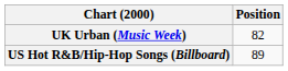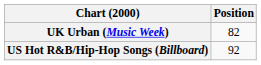 <table class="wikitable plainrowheaders" style="text-align:center;">
 <tr>
 <th scope="col">Chart (2000)</th>
 <th scope="col">Position</th>
 </tr>
 <tr>
 <th scope="row">UK Urban (<em><a href='#'>Music Week</a></em>)</th>
 <td>82</td>
 </tr>
 <tr>
 <th scope="row">US Hot R&B/Hip-Hop Songs (<em>Billboard</em>)</th>
-<td>89</td>
+<td>92</td>
 </tr>
 </table>
